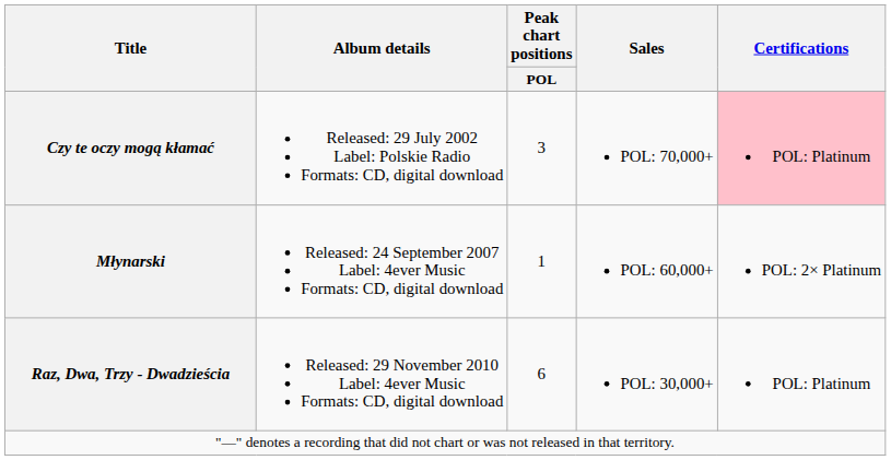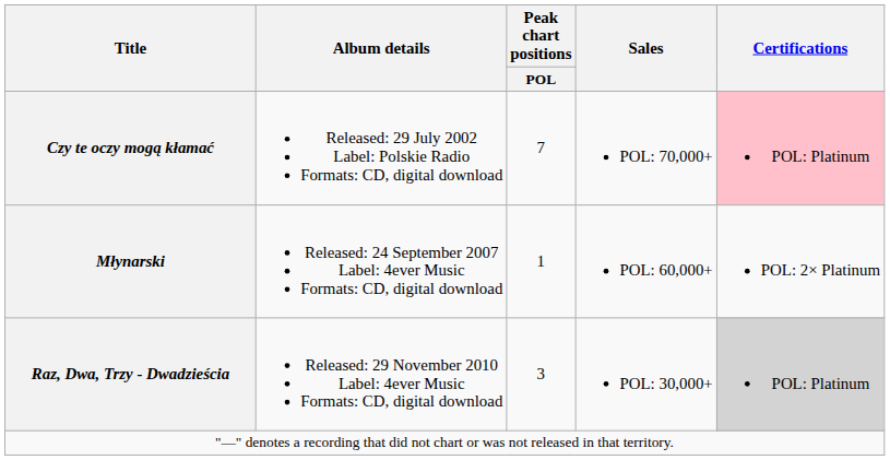 <table class="wikitable plainrowheaders" style="text-align:center;">
 <tr>
 <th scope="col" rowspan="2" style="width:15em;">Title</th>
 <th scope="col" rowspan="2">Album details</th>
 <th scope="col" colspan="1">Peak chart positions</th>
 <th scope="col" rowspan="2">Sales</th>
 <th scope="col" rowspan="2"><a href='#'>Certifications</a></th>
 </tr>
 <tr>
 <th scope="col" style="width:3em;font-size:90%;">POL<br></th>
 </tr>
 <tr>
 <th scope="row"><em>Czy te oczy mogą kłamać</em></th>
 <td><br><ul><li>Released: 29 July 2002</li><li>Label: Polskie Radio</li><li>Formats: CD, digital download</li></ul></td>
-<td>3</td>
+<td>7</td>
 <td><br><ul><li>POL: 70,000+</li></ul></td>
 <td style="background: pink;"><br><ul><li>POL: Platinum</li></ul></td>
 </tr>
 <tr>
 <th scope="row"><em>Młynarski</em></th>
 <td><br><ul><li>Released: 24 September 2007</li><li>Label: 4ever Music</li><li>Formats: CD, digital download</li></ul></td>
 <td>1</td>
 <td><br><ul><li>POL: 60,000+</li></ul></td>
 <td><br><ul><li>POL: 2× Platinum</li></ul></td>
 </tr>
 <tr>
 <th scope="row"><em>Raz, Dwa, Trzy - Dwadzieścia</em></th>
 <td><br><ul><li>Released: 29 November 2010</li><li>Label: 4ever Music</li><li>Formats: CD, digital download</li></ul></td>
-<td>6</td>
+<td>3</td>
 <td><br><ul><li>POL: 30,000+</li></ul></td>
-<td><br><ul><li>POL: Platinum</li></ul></td>
+<td style="background: lightgrey;"><br><ul><li>POL: Platinum</li></ul></td>
 </tr>
 <tr>
 <td colspan="20" style="font-size:90%">"—" denotes a recording that did not chart or was not released in that territory.</td>
 </tr>
 </table>
